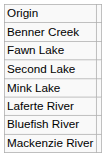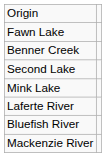 <table class="wikitable">
 <tr>
 <td>Origin</td>
 <td><small></small></td>
 </tr>
 <tr>
-<td>Benner Creek</td>
+<td>Fawn Lake</td>
 <td><small></small></td>
 </tr>
 <tr>
-<td>Fawn Lake</td>
+<td>Benner Creek</td>
 <td><small></small></td>
 </tr>
 <tr>
 <td>Second Lake</td>
 <td><small></small></td>
 </tr>
 <tr>
 <td>Mink Lake</td>
 <td><small></small></td>
 </tr>
 <tr>
 <td>Laferte River</td>
 <td><small></small></td>
 </tr>
 <tr>
 <td>Bluefish River</td>
 <td><small></small></td>
 </tr>
 <tr>
 <td>Mackenzie River</td>
 <td><small></small></td>
 </tr>
 </table>
